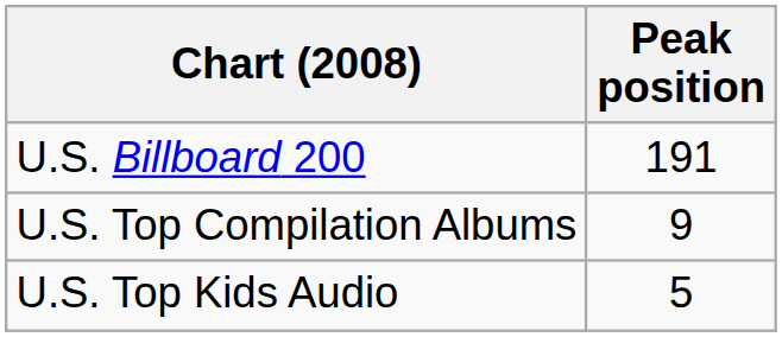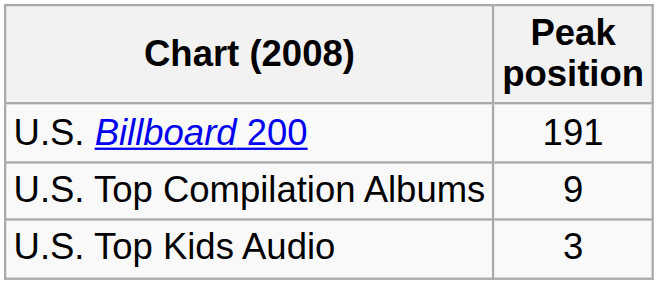 <table class="wikitable sortable">
 <tr>
 <th align="left">Chart (2008)</th>
 <th align="left">Peak<br>position</th>
 </tr>
 <tr>
 <td align="left">U.S. <a href='#'><em>Billboard</em> 200</a></td>
 <td style="text-align:center;">191</td>
 </tr>
 <tr>
 <td align="left">U.S. Top Compilation Albums</td>
 <td style="text-align:center;">9</td>
 </tr>
 <tr>
 <td align="left">U.S. Top Kids Audio</td>
-<td style="text-align:center;">5</td>
+<td style="text-align:center;">3</td>
 </tr>
 </table>
